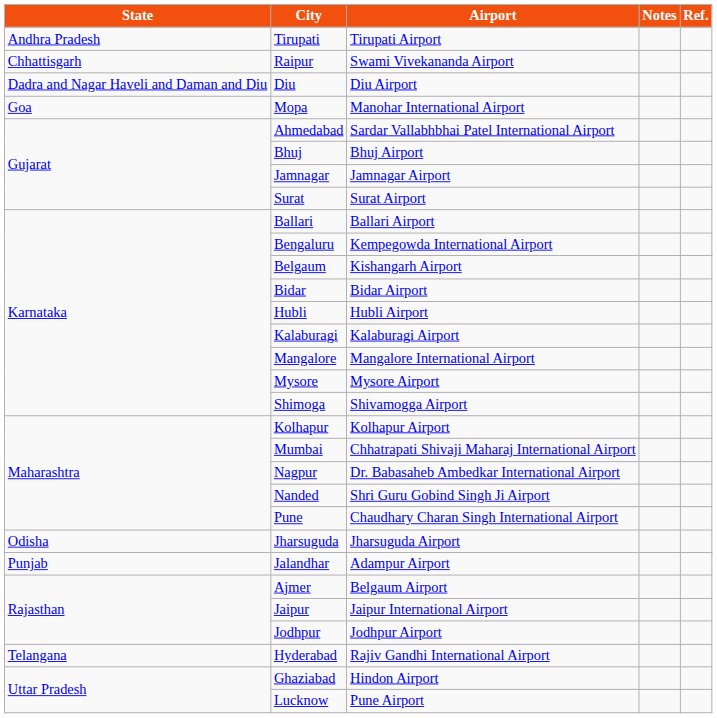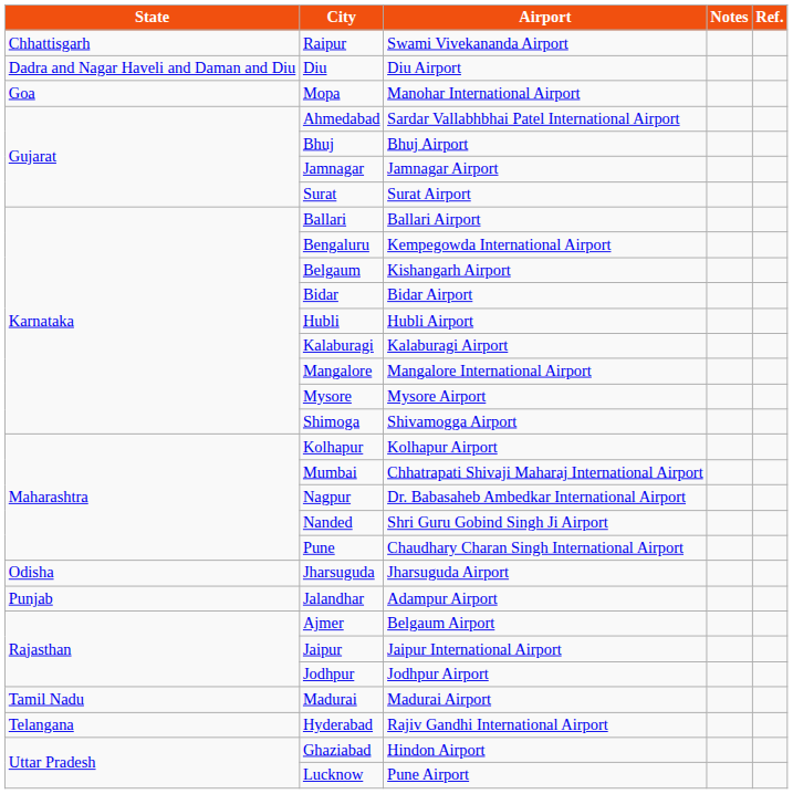 <table class="wikitable sortable">
 <tr>
 <th style="background:#F1500F; color:white;">State</th>
 <th style="background:#F1500F; color:white;">City</th>
 <th style="background:#F1500F; color:white;">Airport</th>
 <th style="background:#F1500F; color:white;">Notes</th>
 <th style="background:#F1500F; color:white;">Ref.</th>
-</tr>
-<tr>
-<td><a href='#'>Andhra Pradesh</a></td>
-<td><a href='#'>Tirupati</a></td>
-<td><a href='#'>Tirupati Airport</a></td>
-<td></td>
-<td align="center"></td>
 </tr>
 <tr>
 <td><a href='#'>Chhattisgarh</a></td>
 <td><a href='#'>Raipur</a></td>
 <td><a href='#'>Swami Vivekananda Airport</a></td>
 <td align=center></td>
 <td align="center"></td>
 </tr>
 <tr>
 <td><a href='#'>Dadra and Nagar Haveli and Daman and Diu</a></td>
 <td><a href='#'>Diu</a></td>
 <td><a href='#'>Diu Airport</a></td>
 <td></td>
 <td align="center"></td>
 </tr>
 <tr>
 <td><a href='#'>Goa</a></td>
 <td><a href='#'>Mopa</a></td>
 <td><a href='#'>Manohar International Airport</a></td>
 <td></td>
 <td align="center"></td>
 </tr>
 <tr>
 <td rowspan="4"><a href='#'>Gujarat</a></td>
 <td><a href='#'>Ahmedabad</a></td>
 <td><a href='#'>Sardar Vallabhbhai Patel International Airport</a></td>
 <td></td>
 <td align="center"></td>
 </tr>
 <tr>
 <td><a href='#'>Bhuj</a></td>
 <td><a href='#'>Bhuj Airport</a></td>
 <td></td>
 <td align="center"></td>
 </tr>
 <tr>
 <td><a href='#'>Jamnagar</a></td>
 <td><a href='#'>Jamnagar Airport</a></td>
 <td></td>
 <td align="center"></td>
 </tr>
 <tr>
 <td><a href='#'>Surat</a></td>
 <td><a href='#'>Surat Airport</a></td>
 <td></td>
 <td align="center"></td>
 </tr>
 <tr>
 <td rowspan=9><a href='#'>Karnataka</a></td>
 <td><a href='#'>Ballari</a></td>
 <td><a href='#'>Ballari Airport</a></td>
 <td></td>
 <td align="center"></td>
 </tr>
 <tr>
 <td><a href='#'>Bengaluru</a></td>
 <td><a href='#'>Kempegowda International Airport</a></td>
 <td></td>
 <td align="center"></td>
 </tr>
 <tr>
 <td><a href='#'>Belgaum</a></td>
 <td><a href='#'>Kishangarh Airport</a></td>
 <td></td>
 <td align="center"></td>
 </tr>
 <tr>
 <td><a href='#'>Bidar</a></td>
 <td><a href='#'>Bidar Airport</a></td>
 <td></td>
 <td align="center"></td>
 </tr>
 <tr>
 <td><a href='#'>Hubli</a></td>
 <td><a href='#'>Hubli Airport</a></td>
 <td></td>
 <td align="center"></td>
 </tr>
 <tr>
 <td><a href='#'>Kalaburagi</a></td>
 <td><a href='#'>Kalaburagi Airport</a></td>
 <td></td>
 <td align="center"></td>
 </tr>
 <tr>
 <td><a href='#'>Mangalore</a></td>
 <td><a href='#'>Mangalore International Airport</a></td>
 <td></td>
 <td align="center"></td>
 </tr>
 <tr>
 <td><a href='#'>Mysore</a></td>
 <td><a href='#'>Mysore Airport</a></td>
 <td></td>
 <td align="center"></td>
 </tr>
 <tr>
 <td><a href='#'>Shimoga</a></td>
 <td><a href='#'>Shivamogga Airport</a></td>
 <td></td>
 <td align="center"></td>
 </tr>
 <tr>
 <td rowspan="5"><a href='#'>Maharashtra</a></td>
 <td><a href='#'>Kolhapur</a></td>
 <td><a href='#'>Kolhapur Airport</a></td>
 <td></td>
 <td align="center"></td>
 </tr>
 <tr>
 <td><a href='#'>Mumbai</a></td>
 <td><a href='#'>Chhatrapati Shivaji Maharaj International Airport</a></td>
 <td></td>
 <td align="center"></td>
 </tr>
 <tr>
 <td><a href='#'>Nagpur</a></td>
 <td><a href='#'>Dr. Babasaheb Ambedkar International Airport</a></td>
 <td></td>
 <td align="center"></td>
 </tr>
 <tr>
 <td><a href='#'>Nanded</a></td>
 <td><a href='#'>Shri Guru Gobind Singh Ji Airport</a></td>
 <td></td>
 <td align="center"></td>
 </tr>
 <tr>
 <td><a href='#'>Pune</a></td>
 <td><a href='#'>Chaudhary Charan Singh International Airport</a></td>
 <td></td>
 <td align="center"></td>
 </tr>
 <tr>
 <td><a href='#'>Odisha</a></td>
 <td><a href='#'>Jharsuguda</a></td>
 <td><a href='#'>Jharsuguda Airport</a></td>
 <td></td>
 <td align="center"></td>
 </tr>
 <tr>
 <td><a href='#'>Punjab</a></td>
 <td><a href='#'>Jalandhar</a></td>
 <td><a href='#'>Adampur Airport</a></td>
 <td></td>
 <td align="center"></td>
 </tr>
 <tr>
 <td rowspan="3"><a href='#'>Rajasthan</a></td>
 <td><a href='#'>Ajmer</a></td>
 <td><a href='#'>Belgaum Airport</a></td>
 <td></td>
 <td align="center"></td>
 </tr>
 <tr>
 <td><a href='#'>Jaipur</a></td>
 <td><a href='#'>Jaipur International Airport</a></td>
 <td></td>
 <td align="center"></td>
 </tr>
 <tr>
 <td><a href='#'>Jodhpur</a></td>
 <td><a href='#'>Jodhpur Airport</a></td>
 <td></td>
 <td align="center"></td>
 </tr>
 <tr>
+<td><a href='#'>Tamil Nadu</a></td>
+<td><a href='#'>Madurai</a></td>
+<td><a href='#'>Madurai Airport</a></td>
+<td></td>
+<td align="center"></td>
+</tr>
+<tr>
 <td><a href='#'>Telangana</a></td>
 <td><a href='#'>Hyderabad</a></td>
 <td><a href='#'>Rajiv Gandhi International Airport</a></td>
 <td></td>
 <td align="center"></td>
 </tr>
 <tr>
 <td rowspan=2><a href='#'>Uttar Pradesh</a></td>
 <td><a href='#'>Ghaziabad</a></td>
 <td><a href='#'>Hindon Airport</a></td>
 <td></td>
 <td align="center"></td>
 </tr>
 <tr>
 <td><a href='#'>Lucknow</a></td>
 <td><a href='#'>Pune Airport</a></td>
 <td></td>
 <td align="center"></td>
 </tr>
 </table>
